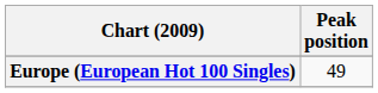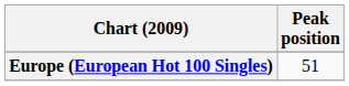 <table class="wikitable sortable plainrowheaders" style="text-align:center;">
 <tr>
 <th scope="col">Chart (2009)</th>
 <th scope="col">Peak<br>position</th>
 </tr>
 <tr>
 </tr>
 <tr>
 </tr>
 <tr>
 <th scope="row">Europe (<a href='#'>European Hot 100 Singles</a>)</th>
-<td>49</td>
+<td>51</td>
 </tr>
 <tr>
 </tr>
 <tr>
 </tr>
 <tr>
 </tr>
 <tr>
 </tr>
 <tr>
 </tr>
 <tr>
 </tr>
 <tr>
 </tr>
 </table>
